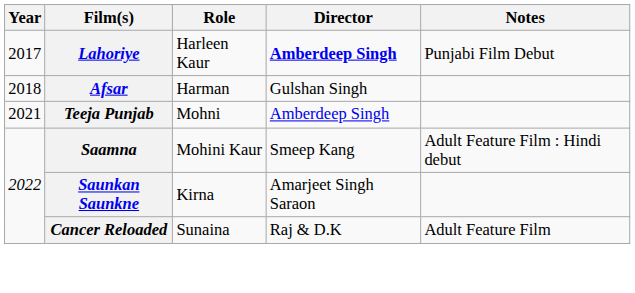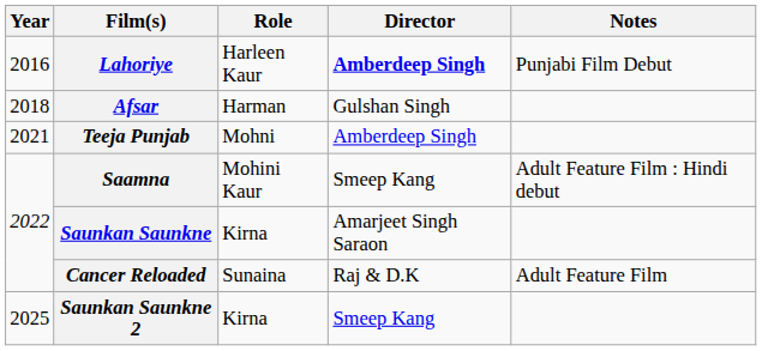 <table class="wikitable sortable">
 <tr>
 <th scope="row">Year</th>
 <th scope="row">Film(s)</th>
 <th scope="row">Role</th>
 <th scope="row">Director</th>
 <th scope="row">Notes</th>
 </tr>
 <tr>
-<td>2017</td>
+<td>2016</td>
 <th scope="row"><em><a href='#'>Lahoriye</a></em></th>
 <td>Harleen Kaur</td>
 <td><strong><a href='#'>Amberdeep Singh</a></strong></td>
 <td>Punjabi Film Debut</td>
 </tr>
 <tr>
 <td>2018</td>
 <th scope="row"><em><a href='#'>Afsar</a></em></th>
 <td>Harman</td>
 <td>Gulshan Singh</td>
 <td></td>
 </tr>
 <tr>
 <td>2021</td>
 <th scope="row"><em>Teeja Punjab</em></th>
 <td>Mohni</td>
 <td><a href='#'>Amberdeep Singh</a></td>
 <td></td>
 </tr>
 <tr>
 <td rowspan="3"><em>2022</em></td>
 <th><em>Saamna</em></th>
 <td>Mohini Kaur</td>
 <td>Smeep Kang</td>
 <td>Adult Feature Film : Hindi debut</td>
 </tr>
 <tr>
 <th scope="row"><em><a href='#'>Saunkan Saunkne</a></em></th>
 <td>Kirna</td>
 <td>Amarjeet Singh Saraon</td>
 <td></td>
 </tr>
 <tr>
 <th><em>Cancer Reloaded</em></th>
 <td>Sunaina</td>
 <td>Raj & D.K</td>
 <td>Adult Feature Film</td>
 </tr>
+<tr>
+<td>2025</td>
+<th scope="row"><em>Saunkan Saunkne 2</em></th>
+<td>Kirna</td>
+<td><a href='#'>Smeep Kang</a></td>
+<td></td>
+</tr>
 </table>
